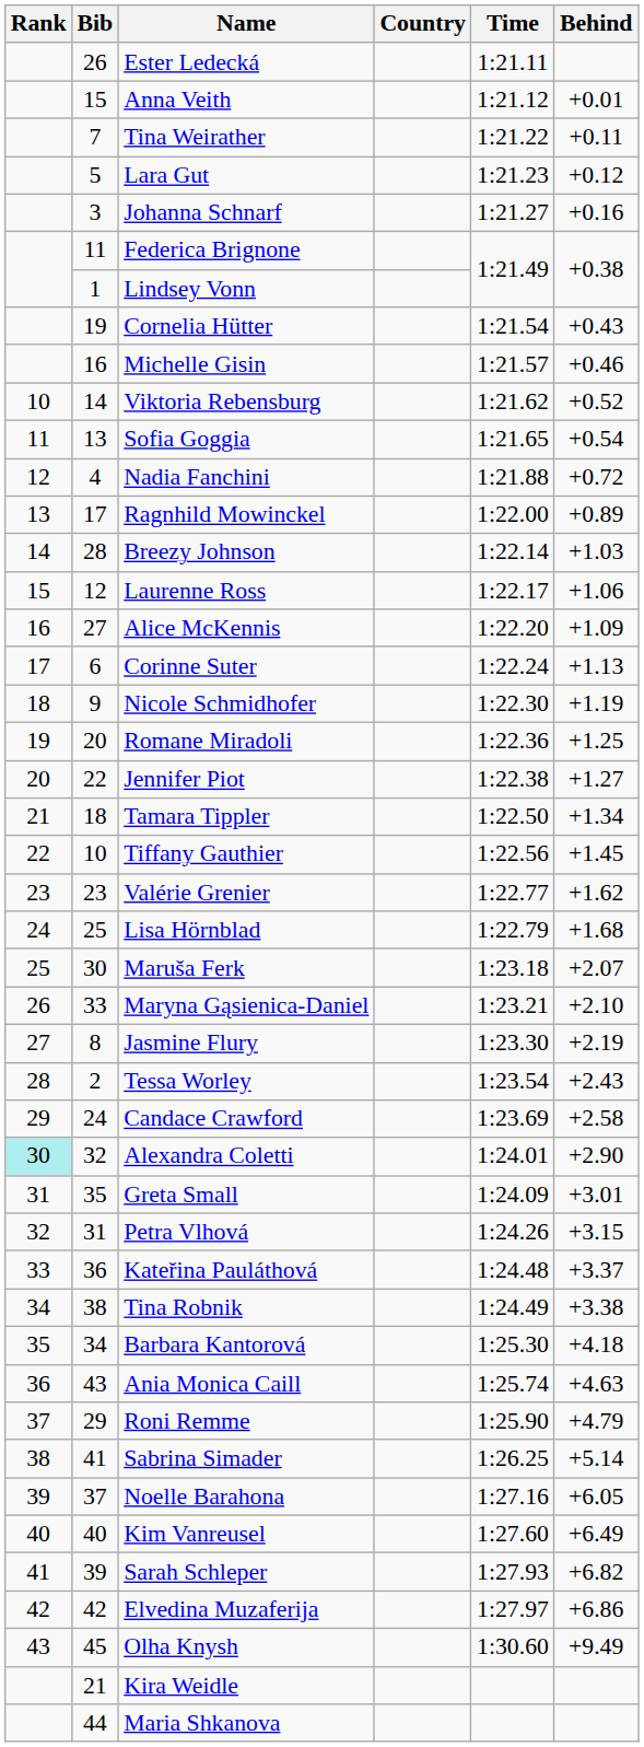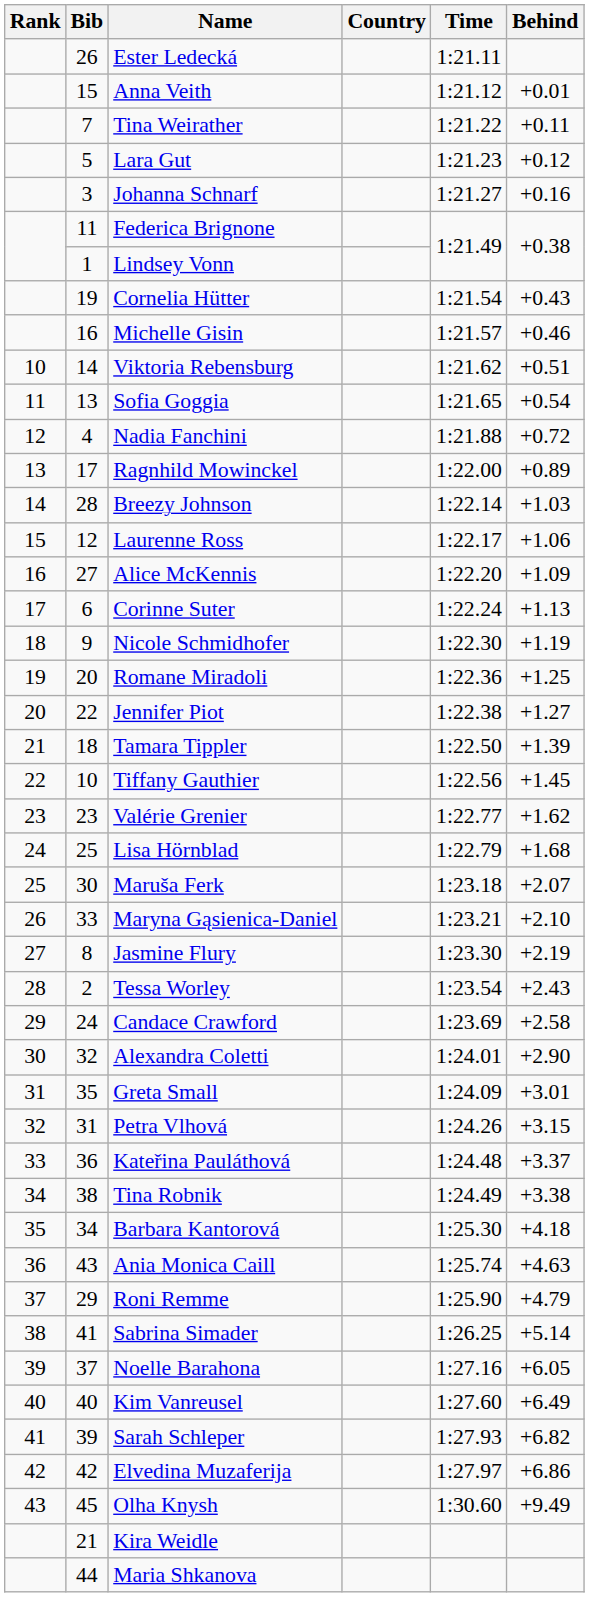 <table class="wikitable sortable" style="text-align:center">
 <tr>
 <th>Rank</th>
 <th>Bib</th>
 <th>Name</th>
 <th>Country</th>
 <th>Time</th>
 <th>Behind</th>
 </tr>
 <tr>
 <td></td>
 <td>26</td>
 <td align="left"><a href='#'>Ester Ledecká</a></td>
 <td align=left></td>
 <td>1:21.11</td>
 <td></td>
 </tr>
 <tr>
 <td></td>
 <td>15</td>
 <td align="left"><a href='#'>Anna Veith</a></td>
 <td align="left"></td>
 <td>1:21.12</td>
 <td>+0.01</td>
 </tr>
 <tr>
 <td></td>
 <td>7</td>
 <td align="left"><a href='#'>Tina Weirather</a></td>
 <td align="left"></td>
 <td>1:21.22</td>
 <td>+0.11</td>
 </tr>
 <tr>
 <td></td>
 <td>5</td>
 <td align="left"><a href='#'>Lara Gut</a></td>
 <td align="left"></td>
 <td>1:21.23</td>
 <td>+0.12</td>
 </tr>
 <tr>
 <td></td>
 <td>3</td>
 <td align="left"><a href='#'>Johanna Schnarf</a></td>
 <td align="left"></td>
 <td>1:21.27</td>
 <td>+0.16</td>
 </tr>
 <tr>
 <td rowspan=2></td>
 <td>11</td>
 <td align="left"><a href='#'>Federica Brignone</a></td>
 <td align="left"></td>
 <td rowspan=2>1:21.49</td>
 <td rowspan=2>+0.38</td>
 </tr>
 <tr>
 <td>1</td>
 <td align="left"><a href='#'>Lindsey Vonn</a></td>
 <td align="left"></td>
 </tr>
 <tr>
 <td></td>
 <td>19</td>
 <td align="left"><a href='#'>Cornelia Hütter</a></td>
 <td align=left></td>
 <td>1:21.54</td>
 <td>+0.43</td>
 </tr>
 <tr>
 <td></td>
 <td>16</td>
 <td align="left"><a href='#'>Michelle Gisin</a></td>
 <td align=left></td>
 <td>1:21.57</td>
 <td>+0.46</td>
 </tr>
 <tr>
 <td>10</td>
 <td>14</td>
 <td align="left"><a href='#'>Viktoria Rebensburg</a></td>
 <td align="left"></td>
 <td>1:21.62</td>
-<td>+0.52</td>
+<td>+0.51</td>
 </tr>
 <tr>
 <td>11</td>
 <td>13</td>
 <td align="left"><a href='#'>Sofia Goggia</a></td>
 <td align="left"></td>
 <td>1:21.65</td>
 <td>+0.54</td>
 </tr>
 <tr>
 <td>12</td>
 <td>4</td>
 <td align="left"><a href='#'>Nadia Fanchini</a></td>
 <td align="left"></td>
 <td>1:21.88</td>
 <td>+0.72</td>
 </tr>
 <tr>
 <td>13</td>
 <td>17</td>
 <td align="left"><a href='#'>Ragnhild Mowinckel</a></td>
 <td align=left></td>
 <td>1:22.00</td>
 <td>+0.89</td>
 </tr>
 <tr>
 <td>14</td>
 <td>28</td>
 <td align="left"><a href='#'>Breezy Johnson</a></td>
 <td align=left></td>
 <td>1:22.14</td>
 <td>+1.03</td>
 </tr>
 <tr>
 <td>15</td>
 <td>12</td>
 <td align="left"><a href='#'>Laurenne Ross</a></td>
 <td align="left"></td>
 <td>1:22.17</td>
 <td>+1.06</td>
 </tr>
 <tr>
 <td>16</td>
 <td>27</td>
 <td align="left"><a href='#'>Alice McKennis</a></td>
 <td align=left></td>
 <td>1:22.20</td>
 <td>+1.09</td>
 </tr>
 <tr>
 <td>17</td>
 <td>6</td>
 <td align="left"><a href='#'>Corinne Suter</a></td>
 <td align="left"></td>
 <td>1:22.24</td>
 <td>+1.13</td>
 </tr>
 <tr>
 <td>18</td>
 <td>9</td>
 <td align="left"><a href='#'>Nicole Schmidhofer</a></td>
 <td align="left"></td>
 <td>1:22.30</td>
 <td>+1.19</td>
 </tr>
 <tr>
 <td>19</td>
 <td>20</td>
 <td align="left"><a href='#'>Romane Miradoli</a></td>
 <td align=left></td>
 <td>1:22.36</td>
 <td>+1.25</td>
 </tr>
 <tr>
 <td>20</td>
 <td>22</td>
 <td align="left"><a href='#'>Jennifer Piot</a></td>
 <td align=left></td>
 <td>1:22.38</td>
 <td>+1.27</td>
 </tr>
 <tr>
 <td>21</td>
 <td>18</td>
 <td align="left"><a href='#'>Tamara Tippler</a></td>
 <td align=left></td>
 <td>1:22.50</td>
-<td>+1.34</td>
+<td>+1.39</td>
 </tr>
 <tr>
 <td>22</td>
 <td>10</td>
 <td align="left"><a href='#'>Tiffany Gauthier</a></td>
 <td align="left"></td>
 <td>1:22.56</td>
 <td>+1.45</td>
 </tr>
 <tr>
 <td>23</td>
 <td>23</td>
 <td align="left"><a href='#'>Valérie Grenier</a></td>
 <td align=left></td>
 <td>1:22.77</td>
 <td>+1.62</td>
 </tr>
 <tr>
 <td>24</td>
 <td>25</td>
 <td align="left"><a href='#'>Lisa Hörnblad</a></td>
 <td align=left></td>
 <td>1:22.79</td>
 <td>+1.68</td>
 </tr>
 <tr>
 <td>25</td>
 <td>30</td>
 <td align="left"><a href='#'>Maruša Ferk</a></td>
 <td align=left></td>
 <td>1:23.18</td>
 <td>+2.07</td>
 </tr>
 <tr>
 <td>26</td>
 <td>33</td>
 <td align="left"><a href='#'>Maryna Gąsienica-Daniel</a></td>
 <td align=left></td>
 <td>1:23.21</td>
 <td>+2.10</td>
 </tr>
 <tr>
 <td>27</td>
 <td>8</td>
 <td align="left"><a href='#'>Jasmine Flury</a></td>
 <td align="left"></td>
 <td>1:23.30</td>
 <td>+2.19</td>
 </tr>
 <tr>
 <td>28</td>
 <td>2</td>
 <td align="left"><a href='#'>Tessa Worley</a></td>
 <td align="left"></td>
 <td>1:23.54</td>
 <td>+2.43</td>
 </tr>
 <tr>
 <td>29</td>
 <td>24</td>
 <td align="left"><a href='#'>Candace Crawford</a></td>
 <td align=left></td>
 <td>1:23.69</td>
 <td>+2.58</td>
 </tr>
 <tr>
-<td style="background: paleturquoise;">30</td>
+<td>30</td>
 <td>32</td>
 <td align="left"><a href='#'>Alexandra Coletti</a></td>
 <td align=left></td>
 <td>1:24.01</td>
 <td>+2.90</td>
 </tr>
 <tr>
 <td>31</td>
 <td>35</td>
 <td align="left"><a href='#'>Greta Small</a></td>
 <td align=left></td>
 <td>1:24.09</td>
 <td>+3.01</td>
 </tr>
 <tr>
 <td>32</td>
 <td>31</td>
 <td align="left"><a href='#'>Petra Vlhová</a></td>
 <td align=left></td>
 <td>1:24.26</td>
 <td>+3.15</td>
 </tr>
 <tr>
 <td>33</td>
 <td>36</td>
 <td align="left"><a href='#'>Kateřina Pauláthová</a></td>
 <td align=left></td>
 <td>1:24.48</td>
 <td>+3.37</td>
 </tr>
 <tr>
 <td>34</td>
 <td>38</td>
 <td align="left"><a href='#'>Tina Robnik</a></td>
 <td align=left></td>
 <td>1:24.49</td>
 <td>+3.38</td>
 </tr>
 <tr>
 <td>35</td>
 <td>34</td>
 <td align="left"><a href='#'>Barbara Kantorová</a></td>
 <td align=left></td>
 <td>1:25.30</td>
 <td>+4.18</td>
 </tr>
 <tr>
 <td>36</td>
 <td>43</td>
 <td align="left"><a href='#'>Ania Monica Caill</a></td>
 <td align=left></td>
 <td>1:25.74</td>
 <td>+4.63</td>
 </tr>
 <tr>
 <td>37</td>
 <td>29</td>
 <td align="left"><a href='#'>Roni Remme</a></td>
 <td align=left></td>
 <td>1:25.90</td>
 <td>+4.79</td>
 </tr>
 <tr>
 <td>38</td>
 <td>41</td>
 <td align="left"><a href='#'>Sabrina Simader</a></td>
 <td align=left></td>
 <td>1:26.25</td>
 <td>+5.14</td>
 </tr>
 <tr>
 <td>39</td>
 <td>37</td>
 <td align="left"><a href='#'>Noelle Barahona</a></td>
 <td align=left></td>
 <td>1:27.16</td>
 <td>+6.05</td>
 </tr>
 <tr>
 <td>40</td>
 <td>40</td>
 <td align="left"><a href='#'>Kim Vanreusel</a></td>
 <td align=left></td>
 <td>1:27.60</td>
 <td>+6.49</td>
 </tr>
 <tr>
 <td>41</td>
 <td>39</td>
 <td align="left"><a href='#'>Sarah Schleper</a></td>
 <td align=left></td>
 <td>1:27.93</td>
 <td>+6.82</td>
 </tr>
 <tr>
 <td>42</td>
 <td>42</td>
 <td align="left"><a href='#'>Elvedina Muzaferija</a></td>
 <td align=left></td>
 <td>1:27.97</td>
 <td>+6.86</td>
 </tr>
 <tr>
 <td>43</td>
 <td>45</td>
 <td align="left"><a href='#'>Olha Knysh</a></td>
 <td align=left></td>
 <td>1:30.60</td>
 <td>+9.49</td>
 </tr>
 <tr>
 <td></td>
 <td>21</td>
 <td align="left"><a href='#'>Kira Weidle</a></td>
 <td align=left></td>
 <td></td>
 <td></td>
 </tr>
 <tr>
 <td></td>
 <td>44</td>
 <td align="left"><a href='#'>Maria Shkanova</a></td>
 <td align=left></td>
 <td></td>
 <td></td>
 </tr>
 </table>
